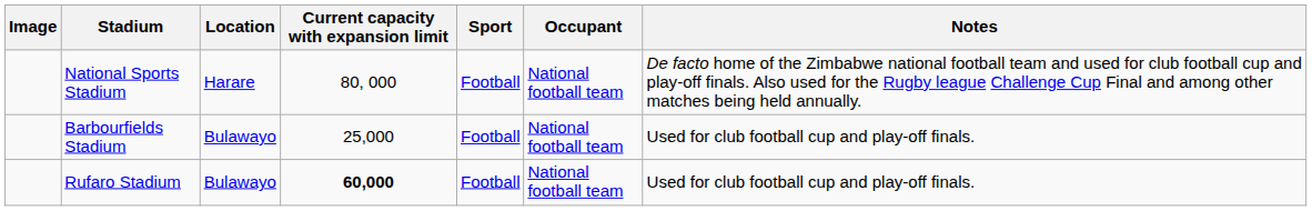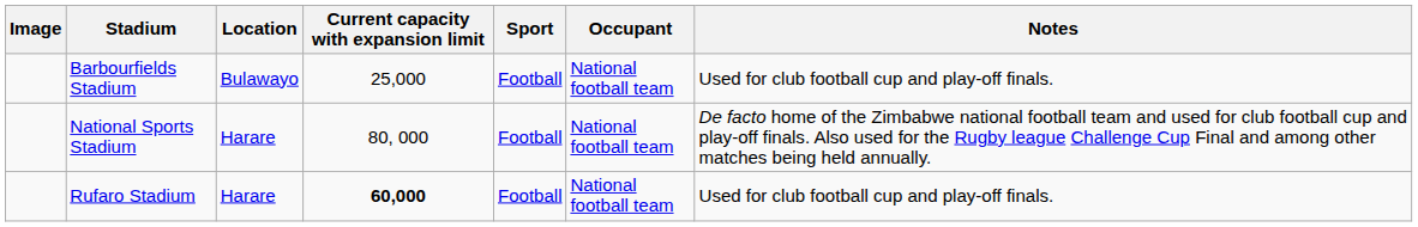 <table class="wikitable sortable">
 <tr>
 <th>Image</th>
 <th>Stadium</th>
 <th>Location</th>
 <th>Current capacity with expansion limit</th>
 <th>Sport</th>
 <th>Occupant</th>
 <th>Notes</th>
 </tr>
 <tr>
 <td></td>
+<td><a href='#'>Barbourfields Stadium</a></td>
+<td><a href='#'>Bulawayo</a></td>
+<td style="text-align:center;">25,000</td>
+<td><a href='#'>Football</a></td>
+<td><a href='#'>National football team</a></td>
+<td>Used for club football cup and play-off finals.</td>
+</tr>
+<tr>
+<td></td>
 <td><a href='#'>National Sports Stadium</a></td>
 <td><a href='#'>Harare</a></td>
 <td style="text-align:center;">80, 000</td>
 <td><a href='#'>Football</a></td>
 <td><a href='#'>National football team</a></td>
 <td><em>De facto</em> home of the Zimbabwe national football team and used for club football cup and play-off finals. Also used for the <a href='#'>Rugby league</a> <a href='#'>Challenge Cup</a> Final and among other matches being held annually.</td>
 </tr>
 <tr>
 <td></td>
-<td><a href='#'>Barbourfields Stadium</a></td>
-<td><a href='#'>Bulawayo</a></td>
-<td style="text-align:center;">25,000</td>
-<td><a href='#'>Football</a></td>
-<td><a href='#'>National football team</a></td>
-<td>Used for club football cup and play-off finals.</td>
-</tr>
-<tr>
-<td></td>
 <td><a href='#'>Rufaro Stadium</a></td>
-<td><a href='#'>Bulawayo</a></td>
+<td><a href='#'>Harare</a></td>
 <td style="text-align:center;"><strong>60,000</strong></td>
 <td><a href='#'>Football</a></td>
 <td><a href='#'>National football team</a></td>
 <td>Used for club football cup and play-off finals.</td>
 </tr>
 </table>
